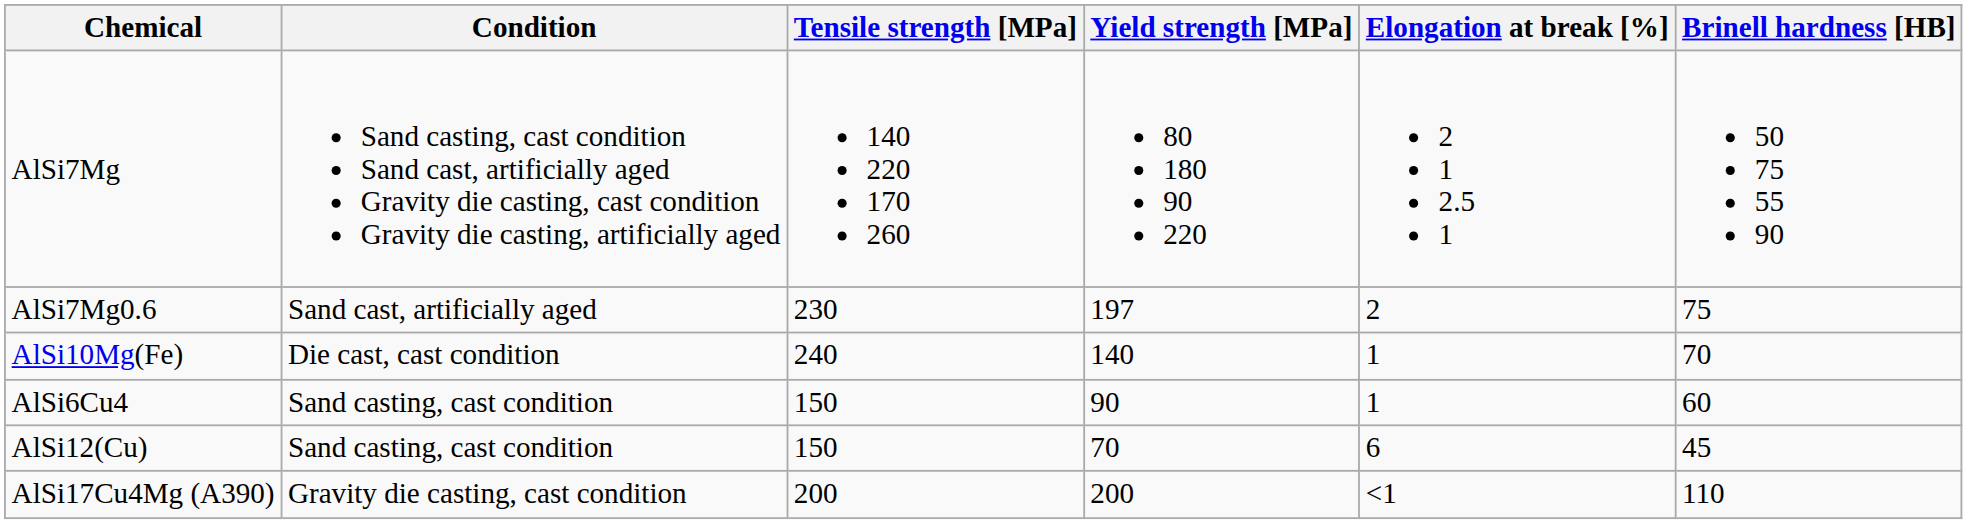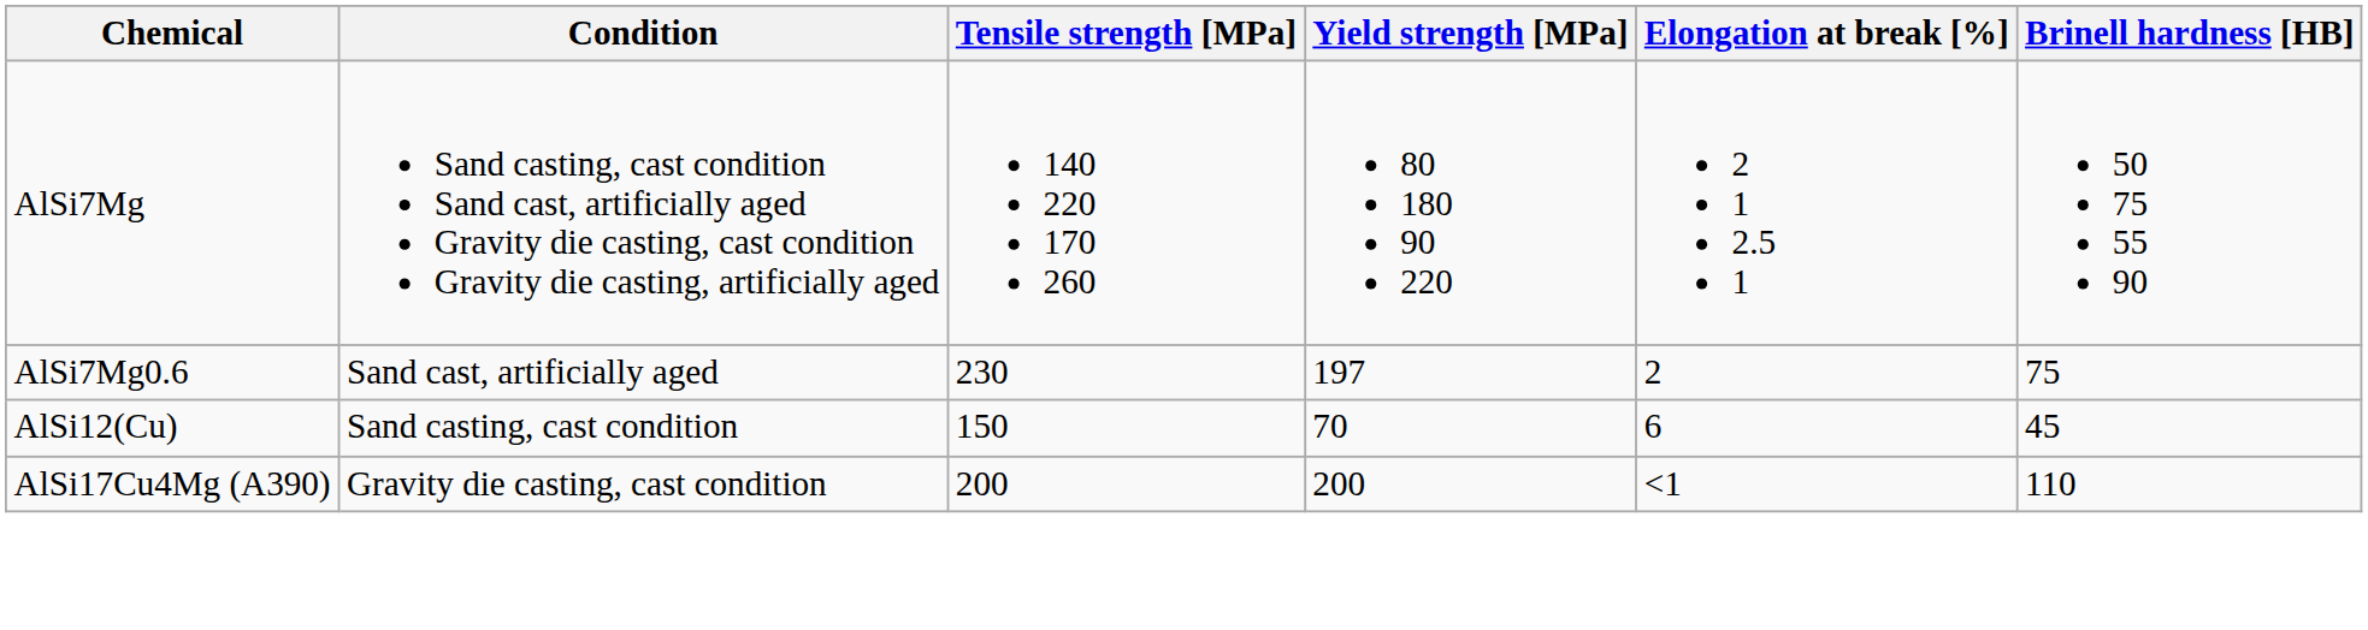 <table class="wikitable">
 <tr>
 <th>Chemical</th>
 <th>Condition</th>
 <th><a href='#'>Tensile strength</a> [MPa]</th>
 <th><a href='#'>Yield strength</a> [MPa]</th>
 <th><a href='#'>Elongation</a> at break [%]</th>
 <th><a href='#'>Brinell hardness</a> [HB]</th>
 </tr>
 <tr>
 <td>AlSi7Mg</td>
 <td><br><ul><li>Sand casting, cast condition</li><li>Sand cast, artificially aged</li><li>Gravity die casting, cast condition</li><li>Gravity die casting, artificially aged</li></ul></td>
 <td><br><ul><li>140</li><li>220</li><li>170</li><li>260</li></ul></td>
 <td><br><ul><li>80</li><li>180</li><li>90</li><li>220</li></ul></td>
 <td><br><ul><li>2</li><li>1</li><li>2.5</li><li>1</li></ul></td>
 <td><br><ul><li>50</li><li>75</li><li>55</li><li>90</li></ul></td>
 </tr>
 <tr>
 <td>AlSi7Mg0.6</td>
 <td>Sand cast, artificially aged</td>
 <td>230</td>
 <td>197</td>
 <td>2</td>
 <td>75</td>
 </tr>
 <tr>
-<td><a href='#'>AlSi10Mg</a>(Fe)</td>
-<td>Die cast, cast condition</td>
-<td>240</td>
-<td>140</td>
-<td>1</td>
-<td>70</td>
-</tr>
-<tr>
-<td>AlSi6Cu4</td>
-<td>Sand casting, cast condition</td>
-<td>150</td>
-<td>90</td>
-<td>1</td>
-<td>60</td>
-</tr>
-<tr>
 <td>AlSi12(Cu)</td>
 <td>Sand casting, cast condition</td>
 <td>150</td>
 <td>70</td>
 <td>6</td>
 <td>45</td>
 </tr>
 <tr>
 <td>AlSi17Cu4Mg (A390)</td>
 <td>Gravity die casting, cast condition</td>
 <td>200</td>
 <td>200</td>
 <td><1</td>
 <td>110</td>
 </tr>
 </table>
